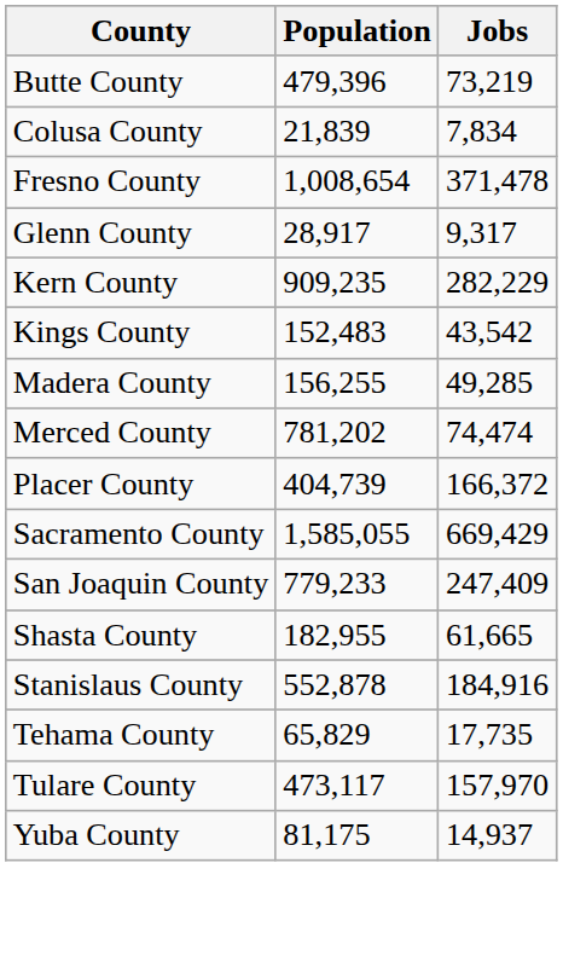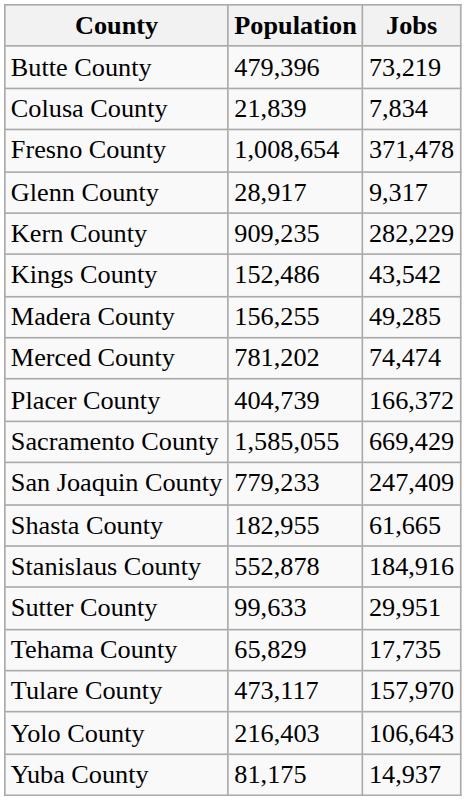 <table class="wikitable sortable">
 <tr>
 <th>County</th>
 <th>Population</th>
 <th>Jobs</th>
 </tr>
 <tr>
 <td>Butte County</td>
 <td>479,396</td>
 <td>73,219</td>
 </tr>
 <tr>
 <td>Colusa County</td>
 <td>21,839</td>
 <td>7,834</td>
 </tr>
 <tr>
 <td>Fresno County</td>
 <td>1,008,654</td>
 <td>371,478</td>
 </tr>
 <tr>
 <td>Glenn County</td>
 <td>28,917</td>
 <td>9,317</td>
 </tr>
 <tr>
 <td>Kern County</td>
 <td>909,235</td>
 <td>282,229</td>
 </tr>
 <tr>
 <td>Kings County</td>
-<td>152,483</td>
+<td>152,486</td>
 <td>43,542</td>
 </tr>
 <tr>
 <td>Madera County</td>
 <td>156,255</td>
 <td>49,285</td>
 </tr>
 <tr>
 <td>Merced County</td>
 <td>781,202</td>
 <td>74,474</td>
 </tr>
 <tr>
 <td>Placer County</td>
 <td>404,739</td>
 <td>166,372</td>
 </tr>
 <tr>
 <td>Sacramento County</td>
 <td>1,585,055</td>
 <td>669,429</td>
 </tr>
 <tr>
 <td>San Joaquin County</td>
 <td>779,233</td>
 <td>247,409</td>
 </tr>
 <tr>
 <td>Shasta County</td>
 <td>182,955</td>
 <td>61,665</td>
 </tr>
 <tr>
 <td>Stanislaus County</td>
 <td>552,878</td>
 <td>184,916</td>
 </tr>
 <tr>
+<td>Sutter County</td>
+<td>99,633</td>
+<td>29,951</td>
+</tr>
+<tr>
 <td>Tehama County</td>
 <td>65,829</td>
 <td>17,735</td>
 </tr>
 <tr>
 <td>Tulare County</td>
 <td>473,117</td>
 <td>157,970</td>
 </tr>
 <tr>
+<td>Yolo County</td>
+<td>216,403</td>
+<td>106,643</td>
+</tr>
+<tr>
 <td>Yuba County</td>
 <td>81,175</td>
 <td>14,937</td>
 </tr>
 </table>
